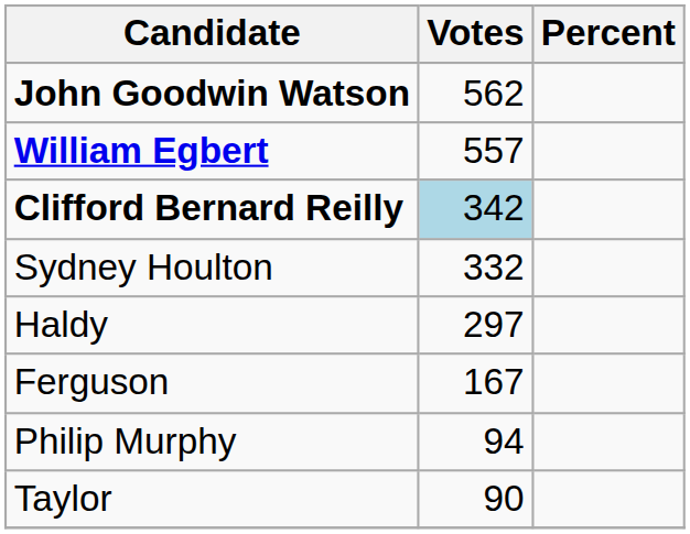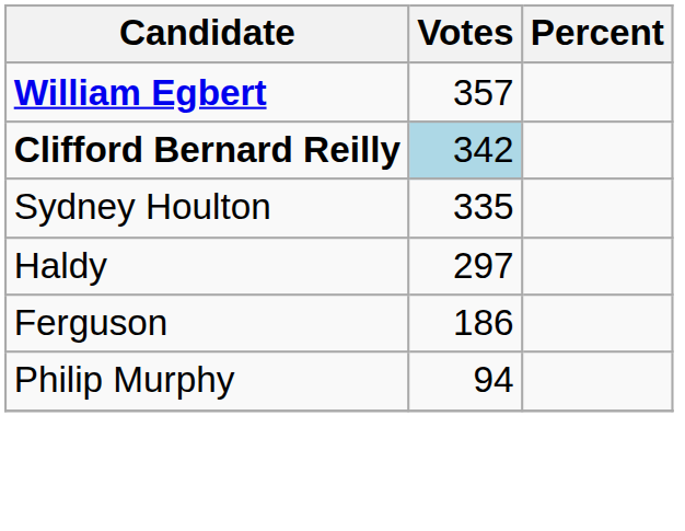 <table class="wikitable">
 <tr>
 <th>Candidate</th>
 <th>Votes</th>
 <th>Percent</th>
 </tr>
 <tr>
-<td style="font-weight:bold;">John Goodwin Watson</td>
-<td style="text-align:right;">562</td>
-<td style="text-align:right;"></td>
-</tr>
-<tr>
 <td style="font-weight:bold;"><a href='#'>William Egbert</a></td>
-<td style="text-align:right;">557</td>
+<td style="text-align:right;">357</td>
 <td style="text-align:right;"></td>
 </tr>
 <tr>
 <td style="font-weight:bold;">Clifford Bernard Reilly</td>
 <td style="background: lightblue; text-align:right;">342</td>
 <td style="text-align:right;"></td>
 </tr>
 <tr>
 <td>Sydney Houlton</td>
-<td style="text-align:right;">332</td>
+<td style="text-align:right;">335</td>
 <td style="text-align:right;"></td>
 </tr>
 <tr>
 <td>Haldy</td>
 <td style="text-align:right;">297</td>
 <td style="text-align:right;"></td>
 </tr>
 <tr>
 <td>Ferguson</td>
-<td style="text-align:right;">167</td>
+<td style="text-align:right;">186</td>
 <td style="text-align:right;"></td>
 </tr>
 <tr>
 <td>Philip Murphy</td>
 <td style="text-align:right;">94</td>
 <td style="text-align:right;"></td>
 </tr>
 <tr>
-<td>Taylor</td>
-<td style="text-align:right;">90</td>
-<td style="text-align:right;"></td>
-</tr>
-<tr>
 </tr>
 </table>
